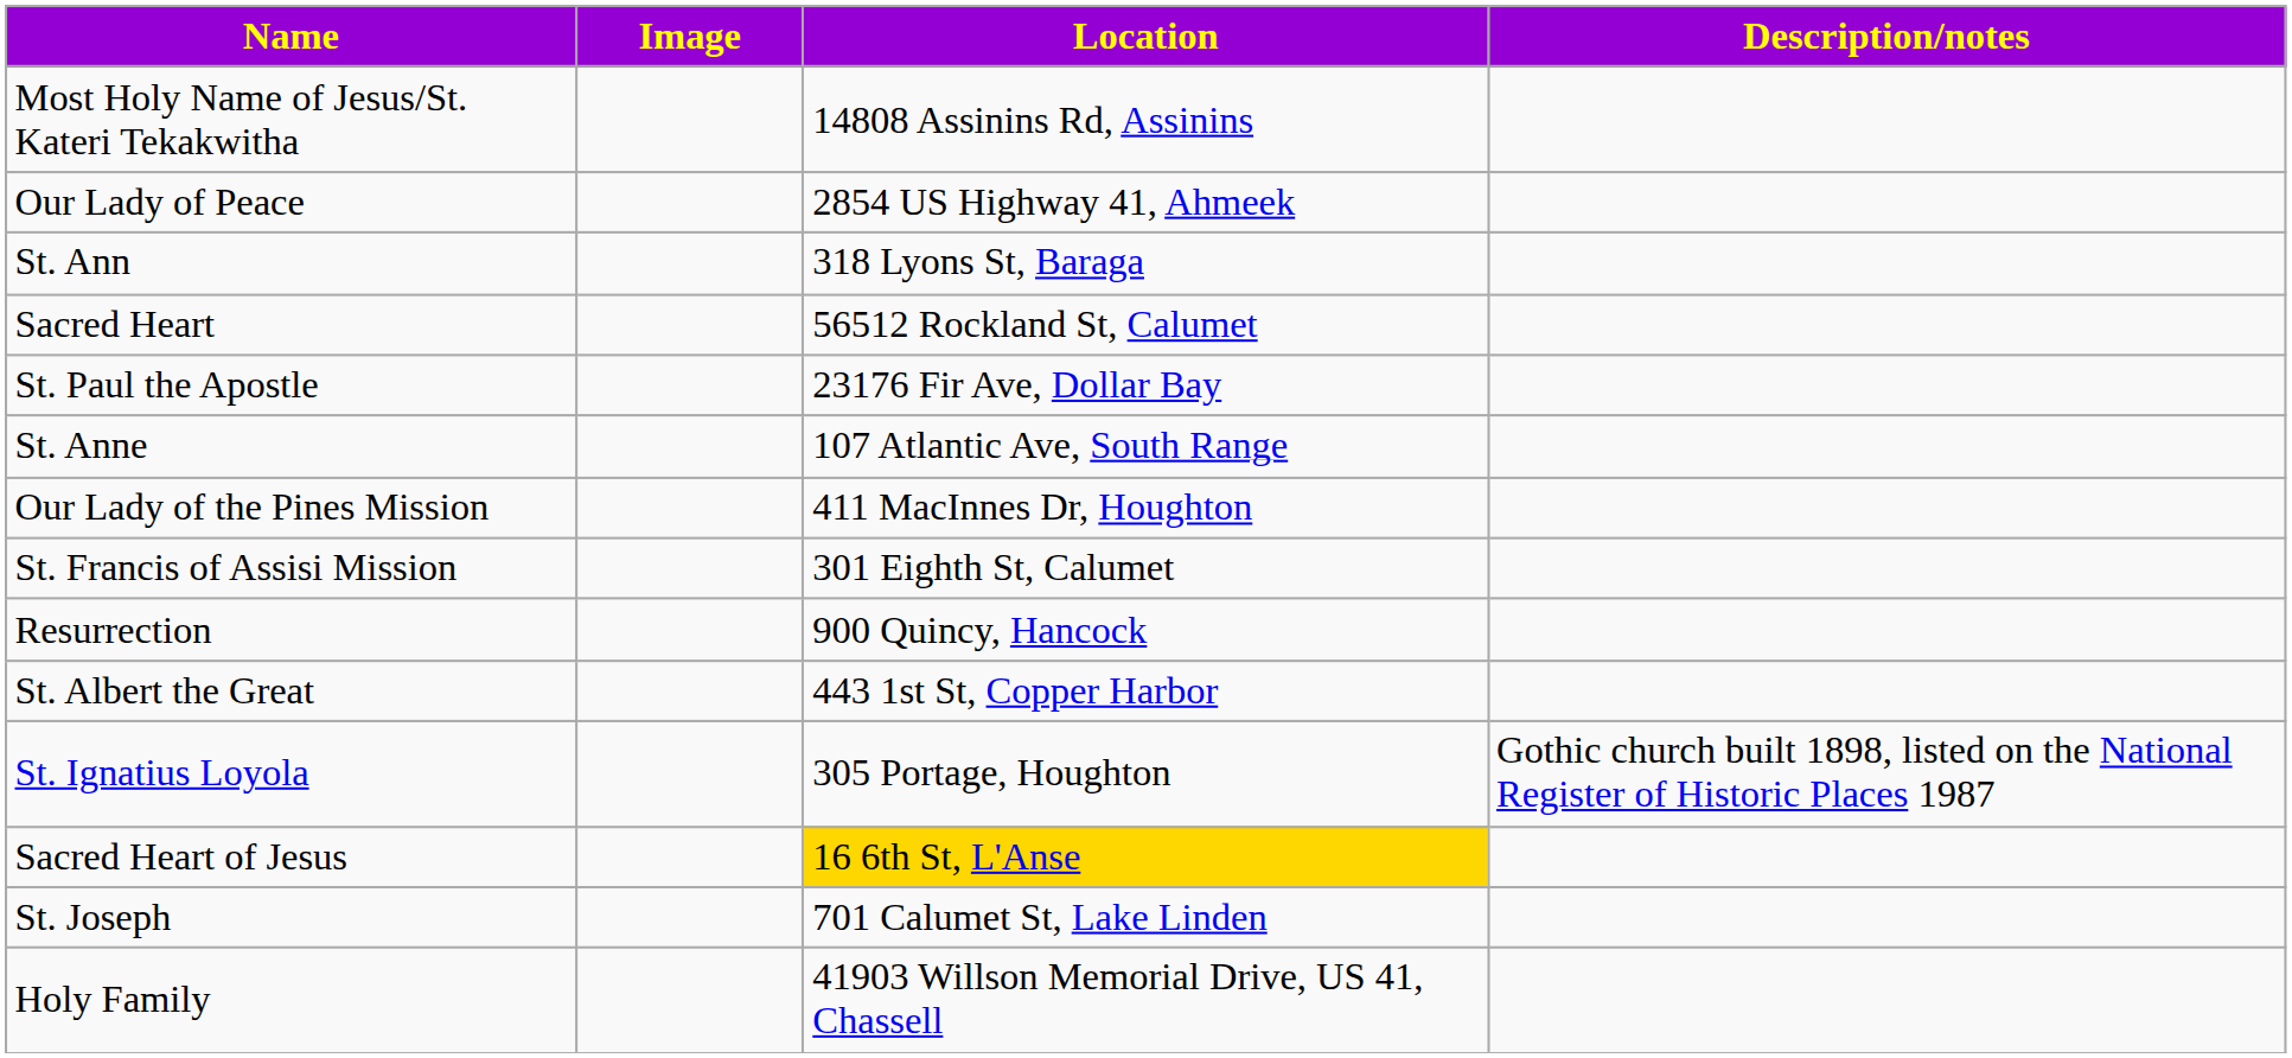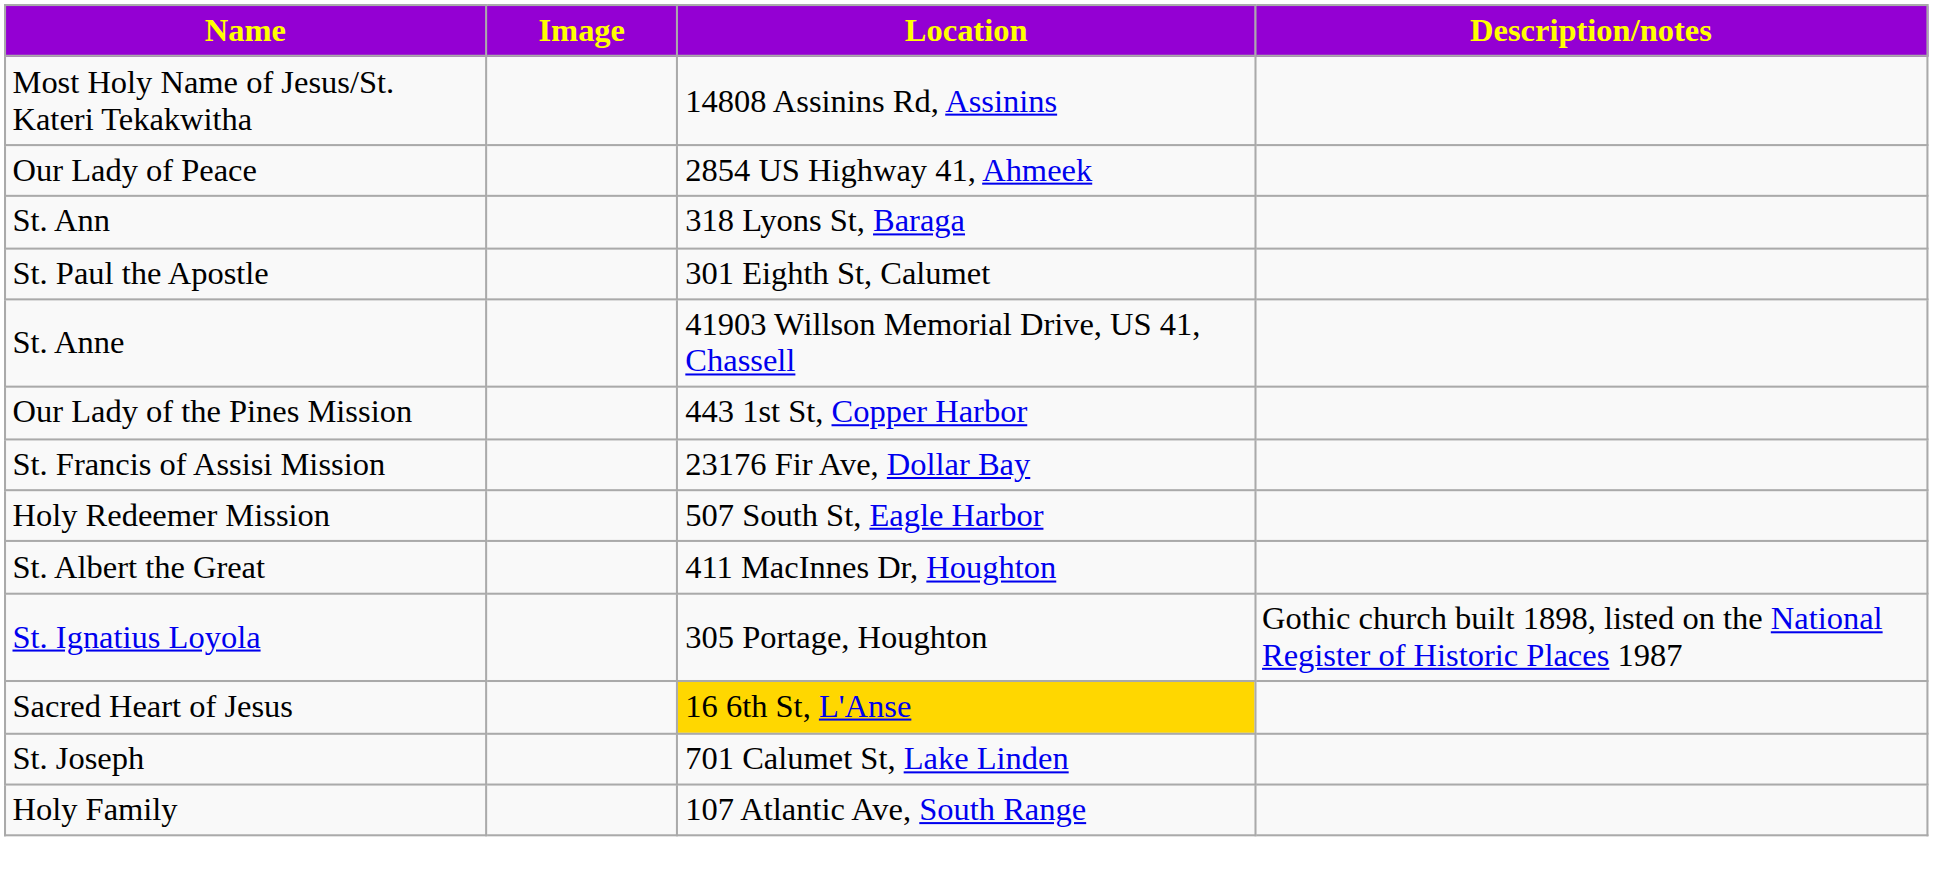 <table class="wikitable sortable" style="width:75%">
 <tr>
 <th style="background:darkviolet; color:yellow;" width="25%"><strong>Name</strong></th>
 <th style="background:darkviolet; color:yellow;" width="10%"><strong>Image</strong></th>
 <th style="background:darkviolet; color:yellow;" width="30%"><strong>Location</strong></th>
 <th style="background:darkviolet; color:yellow;" width="35%"><strong>Description/notes</strong></th>
 </tr>
 <tr>
 <td>Most Holy Name of Jesus/St. Kateri Tekakwitha</td>
 <td></td>
 <td>14808 Assinins Rd, <a href='#'>Assinins</a></td>
 <td></td>
 </tr>
 <tr>
 <td>Our Lady of Peace</td>
 <td></td>
 <td>2854 US Highway 41, <a href='#'>Ahmeek</a></td>
 <td></td>
 </tr>
 <tr>
 <td>St. Ann</td>
 <td></td>
 <td>318 Lyons St, <a href='#'>Baraga</a></td>
 <td></td>
 </tr>
 <tr>
-<td>Sacred Heart</td>
+<td>St. Paul the Apostle</td>
 <td></td>
-<td>56512 Rockland St, <a href='#'>Calumet</a></td>
+<td>301 Eighth St, Calumet</td>
 <td></td>
 </tr>
 <tr>
-<td>St. Paul the Apostle</td>
+<td>St. Anne</td>
+<td></td>
+<td>41903 Willson Memorial Drive, US 41, <a href='#'>Chassell</a></td>
+<td></td>
+</tr>
+<tr>
+<td>Our Lady of the Pines Mission</td>
+<td></td>
+<td>443 1st St, <a href='#'>Copper Harbor</a></td>
+<td></td>
+</tr>
+<tr>
+<td>St. Francis of Assisi Mission</td>
 <td></td>
 <td>23176 Fir Ave, <a href='#'>Dollar Bay</a></td>
 <td></td>
 </tr>
 <tr>
-<td>St. Anne</td>
+<td>Holy Redeemer Mission</td>
 <td></td>
-<td>107 Atlantic Ave, <a href='#'>South Range</a></td>
-<td></td>
-</tr>
-<tr>
-<td>Our Lady of the Pines Mission</td>
-<td></td>
-<td>411 MacInnes Dr, <a href='#'>Houghton</a></td>
-<td></td>
-</tr>
-<tr>
-<td>St. Francis of Assisi Mission</td>
-<td></td>
-<td>301 Eighth St, Calumet</td>
-<td></td>
-</tr>
-<tr>
-<td>Resurrection</td>
-<td></td>
-<td>900 Quincy, <a href='#'>Hancock</a></td>
+<td>507 South St, <a href='#'>Eagle Harbor</a></td>
 <td></td>
 </tr>
 <tr>
 <td>St. Albert the Great</td>
 <td></td>
-<td>443 1st St, <a href='#'>Copper Harbor</a></td>
+<td>411 MacInnes Dr, <a href='#'>Houghton</a></td>
 <td></td>
 </tr>
 <tr>
 <td><a href='#'>St. Ignatius Loyola</a></td>
 <td></td>
 <td>305 Portage, Houghton</td>
 <td>Gothic church built 1898, listed on the <a href='#'>National Register of Historic Places</a> 1987</td>
 </tr>
 <tr>
 <td>Sacred Heart of Jesus</td>
 <td></td>
 <td style="background: gold;">16 6th St, <a href='#'>L'Anse</a></td>
 <td></td>
 </tr>
 <tr>
 <td>St. Joseph</td>
 <td></td>
 <td>701 Calumet St, <a href='#'>Lake Linden</a></td>
 <td></td>
 </tr>
 <tr>
 <td>Holy Family</td>
 <td></td>
-<td>41903 Willson Memorial Drive, US 41, <a href='#'>Chassell</a></td>
+<td>107 Atlantic Ave, <a href='#'>South Range</a></td>
 <td></td>
 </tr>
 </table>
